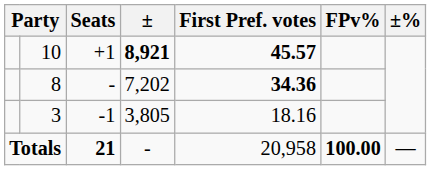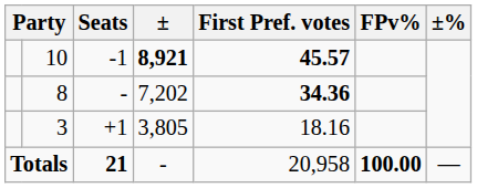 <table class=wikitable>
 <tr>
 <th colspan=2 align=center>Party</th>
 <th valign=top>Seats</th>
 <th valign=top>±</th>
 <th valign=top>First Pref. votes</th>
 <th valign=top>FPv%</th>
 <th valign=top>±%</th>
 </tr>
 <tr>
 <td></td>
 <td align=right>10</td>
-<td align=right>+1</td>
+<td align=right>-1</td>
 <td align=right><strong>8,921</strong></td>
 <td align=right><strong>45.57</strong></td>
 <td align=right></td>
 </tr>
 <tr>
 <td></td>
 <td align=right>8</td>
 <td align=right>-</td>
 <td align=right>7,202</td>
 <td align=right><strong>34.36</strong></td>
 <td align=right></td>
 </tr>
 <tr>
 <td></td>
 <td align=right>3</td>
-<td align=right>-1</td>
+<td align=right>+1</td>
 <td align=right>3,805</td>
 <td align=right>18.16</td>
 <td align=right></td>
 </tr>
 <tr>
 <td colspan=2 align=center><strong>Totals</strong></td>
 <td align=right><strong>21</strong></td>
 <td align=center>-</td>
 <td align=right>20,958</td>
 <td align=center><strong>100.00</strong></td>
 <td align=center>—</td>
 </tr>
 </table>
